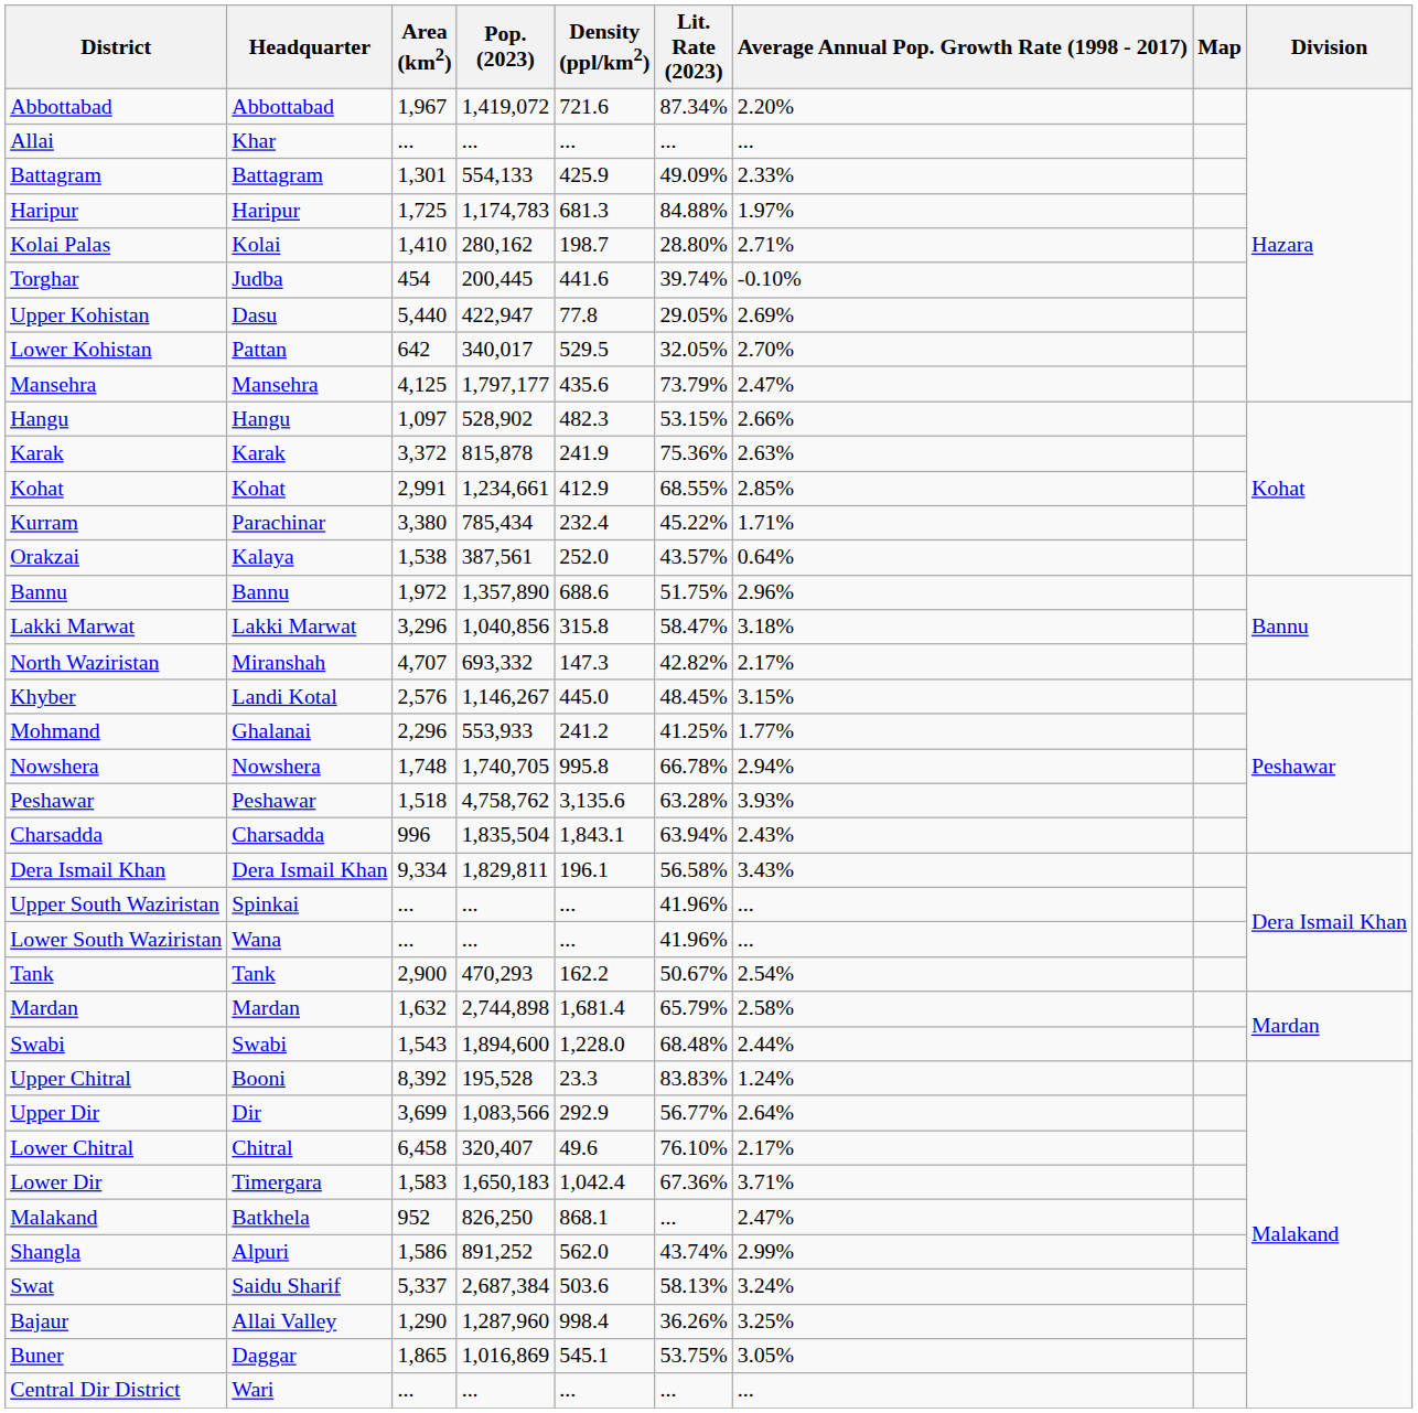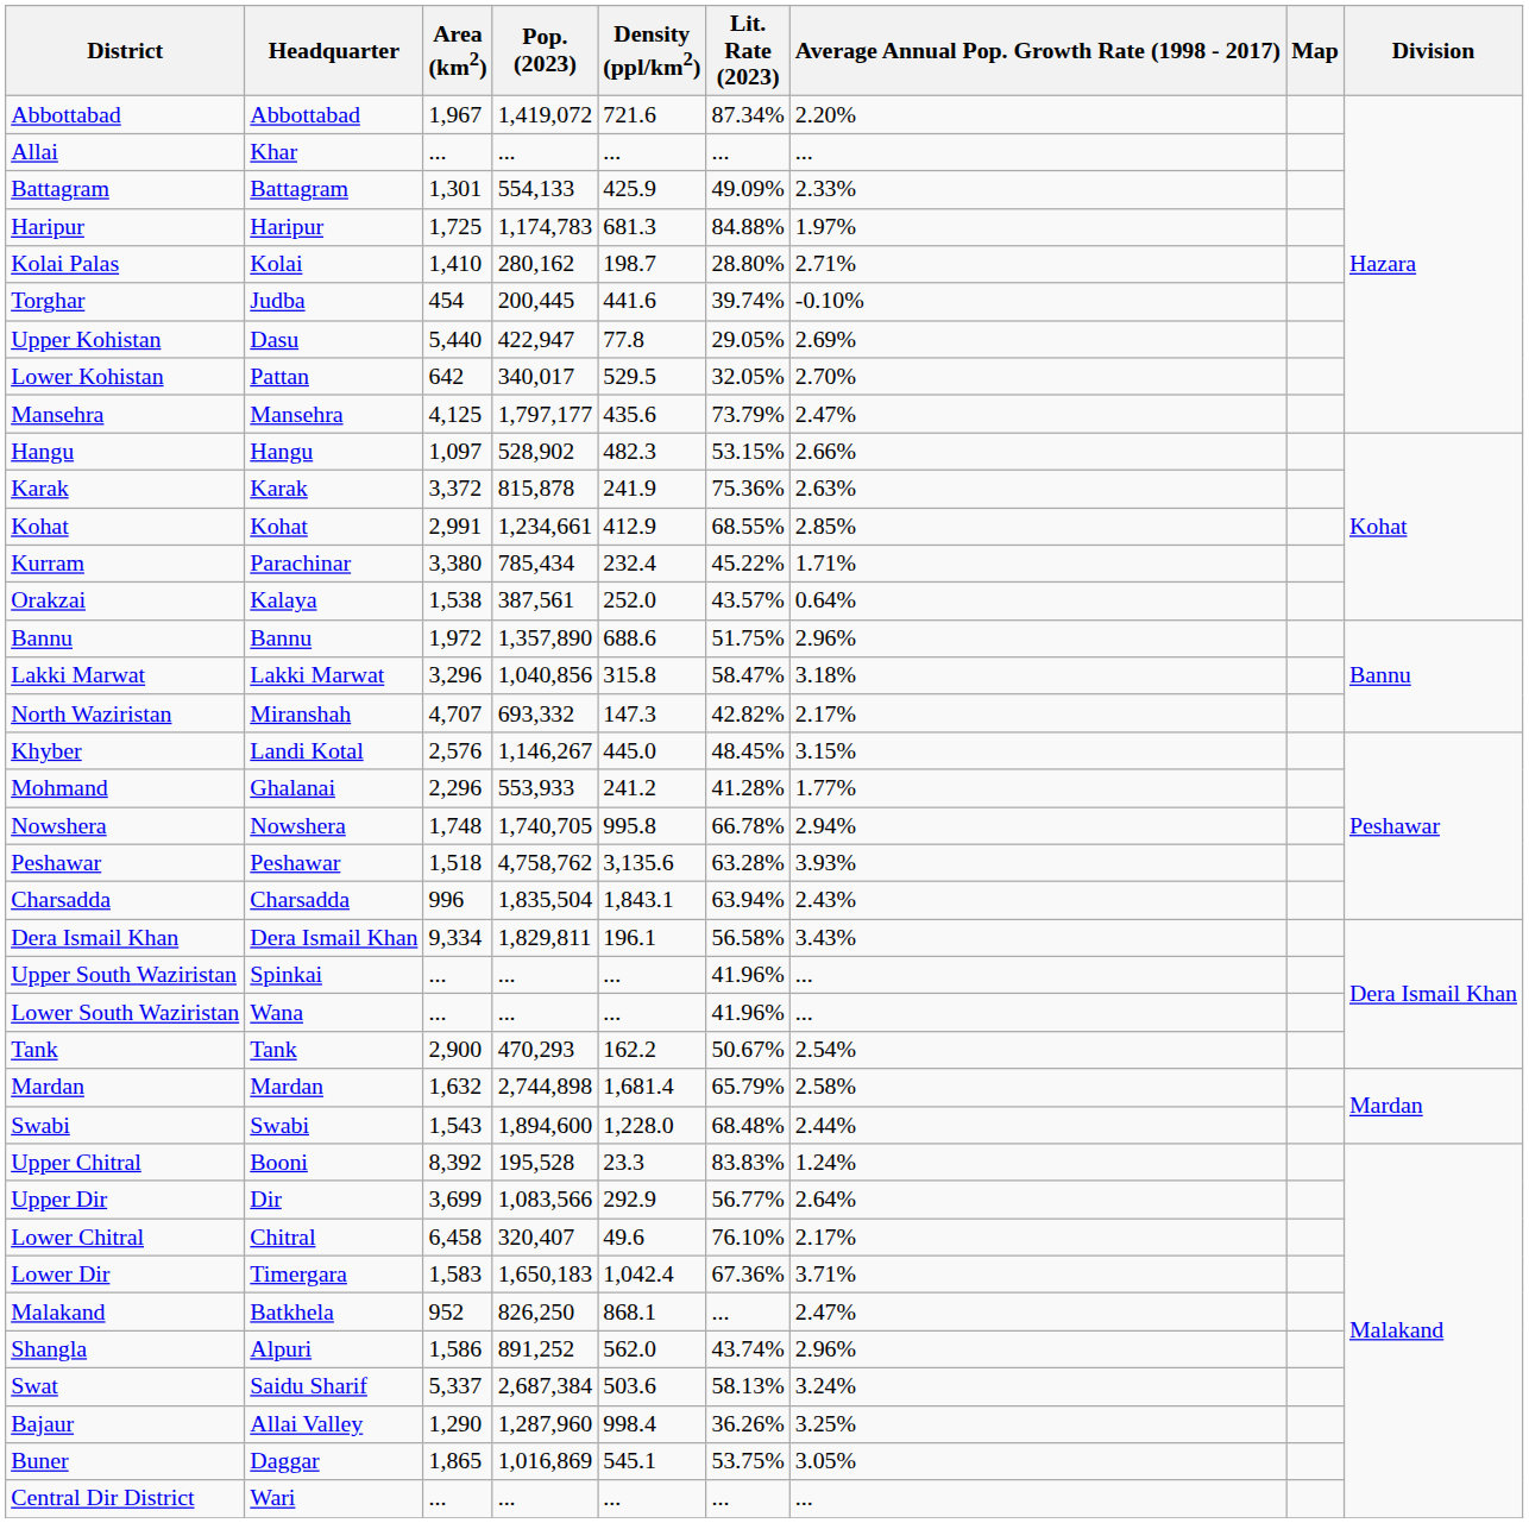 <table class="wikitable sortable static-row-numbers static-row-header-hash" style="text-align:left">
 <tr>
 <th scope="col">District</th>
 <th scope="col">Headquarter</th>
 <th scope="col">Area<br>(km<sup>2</sup>)<br></th>
 <th scope="col">Pop.<br>(2023)<br></th>
 <th scope="col">Density<br>(ppl/km<sup>2</sup>)<br></th>
 <th>Lit.<br>Rate<br>(2023)<br></th>
 <th>Average Annual Pop. Growth Rate (1998 - 2017)</th>
 <th>Map</th>
 <th scope="col">Division</th>
 </tr>
 <tr>
 <td><a href='#'>Abbottabad</a></td>
 <td><a href='#'>Abbottabad</a></td>
 <td>1,967</td>
 <td>1,419,072</td>
 <td>721.6</td>
 <td>87.34%</td>
 <td>2.20% </td>
 <td></td>
 <td rowspan="9"><a href='#'>Hazara</a></td>
 </tr>
 <tr>
 <td><a href='#'>Allai</a></td>
 <td><a href='#'>Khar</a></td>
 <td>...</td>
 <td>...</td>
 <td>...</td>
 <td>...</td>
 <td>...</td>
 <td></td>
 </tr>
 <tr>
 <td><a href='#'>Battagram</a></td>
 <td><a href='#'>Battagram</a></td>
 <td>1,301</td>
 <td>554,133</td>
 <td>425.9</td>
 <td>49.09%</td>
 <td>2.33% </td>
 <td></td>
 </tr>
 <tr>
 <td><a href='#'>Haripur</a></td>
 <td><a href='#'>Haripur</a></td>
 <td>1,725</td>
 <td>1,174,783</td>
 <td>681.3</td>
 <td>84.88%</td>
 <td>1.97% </td>
 <td></td>
 </tr>
 <tr>
 <td><a href='#'>Kolai Palas</a></td>
 <td><a href='#'>Kolai</a></td>
 <td>1,410</td>
 <td>280,162</td>
 <td>198.7</td>
 <td>28.80%</td>
 <td>2.71% </td>
 <td></td>
 </tr>
 <tr>
 <td><a href='#'>Torghar</a></td>
 <td><a href='#'>Judba</a></td>
 <td>454</td>
 <td>200,445</td>
 <td>441.6</td>
 <td>39.74%</td>
 <td>-0.10% </td>
 <td></td>
 </tr>
 <tr>
 <td><a href='#'>Upper Kohistan</a></td>
 <td><a href='#'>Dasu</a></td>
 <td>5,440</td>
 <td>422,947</td>
 <td>77.8</td>
 <td>29.05%</td>
 <td>2.69% </td>
 <td></td>
 </tr>
 <tr>
 <td><a href='#'>Lower Kohistan</a></td>
 <td><a href='#'>Pattan</a></td>
 <td>642</td>
 <td>340,017</td>
 <td>529.5</td>
 <td>32.05%</td>
 <td>2.70% </td>
 <td></td>
 </tr>
 <tr>
 <td><a href='#'>Mansehra</a></td>
 <td><a href='#'>Mansehra</a></td>
 <td>4,125</td>
 <td>1,797,177</td>
 <td>435.6</td>
 <td>73.79%</td>
 <td>2.47% </td>
 <td></td>
 </tr>
 <tr>
 <td><a href='#'>Hangu</a></td>
 <td><a href='#'>Hangu</a></td>
 <td>1,097</td>
 <td>528,902</td>
 <td>482.3</td>
 <td>53.15%</td>
 <td>2.66% </td>
 <td></td>
 <td rowspan="5"><a href='#'>Kohat</a></td>
 </tr>
 <tr>
 <td><a href='#'>Karak</a></td>
 <td><a href='#'>Karak</a></td>
 <td>3,372</td>
 <td>815,878</td>
 <td>241.9</td>
 <td>75.36%</td>
 <td>2.63% </td>
 <td></td>
 </tr>
 <tr>
 <td><a href='#'>Kohat</a></td>
 <td><a href='#'>Kohat</a></td>
 <td>2,991</td>
 <td>1,234,661</td>
 <td>412.9</td>
 <td>68.55%</td>
 <td>2.85% </td>
 <td></td>
 </tr>
 <tr>
 <td><a href='#'>Kurram</a></td>
 <td><a href='#'>Parachinar</a></td>
 <td>3,380</td>
 <td>785,434</td>
 <td>232.4</td>
 <td>45.22%</td>
 <td>1.71% </td>
 <td></td>
 </tr>
 <tr>
 <td><a href='#'>Orakzai</a></td>
 <td><a href='#'>Kalaya</a></td>
 <td>1,538</td>
 <td>387,561</td>
 <td>252.0</td>
 <td>43.57%</td>
 <td>0.64% </td>
 <td></td>
 </tr>
 <tr>
 <td><a href='#'>Bannu</a></td>
 <td><a href='#'>Bannu</a></td>
 <td>1,972</td>
 <td>1,357,890</td>
 <td>688.6</td>
 <td>51.75%</td>
 <td>2.96% </td>
 <td></td>
 <td rowspan="3"><a href='#'>Bannu</a></td>
 </tr>
 <tr>
 <td><a href='#'>Lakki Marwat</a></td>
 <td><a href='#'>Lakki Marwat</a></td>
 <td>3,296</td>
 <td>1,040,856</td>
 <td>315.8</td>
 <td>58.47%</td>
 <td>3.18% </td>
 <td></td>
 </tr>
 <tr>
 <td><a href='#'>North Waziristan</a></td>
 <td><a href='#'>Miranshah</a></td>
 <td>4,707</td>
 <td>693,332</td>
 <td>147.3</td>
 <td>42.82%</td>
 <td>2.17% </td>
 <td></td>
 </tr>
 <tr>
 <td><a href='#'>Khyber</a></td>
 <td><a href='#'>Landi Kotal</a></td>
 <td>2,576</td>
 <td>1,146,267</td>
 <td>445.0</td>
 <td>48.45%</td>
 <td>3.15% </td>
 <td></td>
 <td rowspan="5"><a href='#'>Peshawar</a></td>
 </tr>
 <tr>
 <td><a href='#'>Mohmand</a></td>
 <td><a href='#'>Ghalanai</a></td>
 <td>2,296</td>
 <td>553,933</td>
 <td>241.2</td>
-<td>41.25%</td>
+<td>41.28%</td>
 <td>1.77% </td>
 <td></td>
 </tr>
 <tr>
 <td><a href='#'>Nowshera</a></td>
 <td><a href='#'>Nowshera</a></td>
 <td>1,748</td>
 <td>1,740,705</td>
 <td>995.8</td>
 <td>66.78%</td>
 <td>2.94% </td>
 <td></td>
 </tr>
 <tr>
 <td><a href='#'>Peshawar</a></td>
 <td><a href='#'>Peshawar</a></td>
 <td>1,518</td>
 <td>4,758,762</td>
 <td>3,135.6</td>
 <td>63.28%</td>
 <td>3.93% </td>
 <td></td>
 </tr>
 <tr>
 <td><a href='#'>Charsadda</a></td>
 <td><a href='#'>Charsadda</a></td>
 <td>996</td>
 <td>1,835,504</td>
 <td>1,843.1</td>
 <td>63.94%</td>
 <td>2.43% </td>
 <td></td>
 </tr>
 <tr>
 <td><a href='#'>Dera Ismail Khan</a></td>
 <td><a href='#'>Dera Ismail Khan</a></td>
 <td>9,334</td>
 <td>1,829,811</td>
 <td>196.1</td>
 <td>56.58%</td>
 <td>3.43% </td>
 <td></td>
 <td rowspan="4"><a href='#'>Dera Ismail Khan</a></td>
 </tr>
 <tr>
 <td><a href='#'>Upper South Waziristan</a></td>
 <td><a href='#'>Spinkai</a></td>
 <td>...</td>
 <td>...</td>
 <td>...</td>
 <td>41.96%</td>
 <td>...</td>
 <td></td>
 </tr>
 <tr>
 <td><a href='#'>Lower South Waziristan</a></td>
 <td><a href='#'>Wana</a></td>
 <td>...</td>
 <td>...</td>
 <td>...</td>
 <td>41.96%</td>
 <td>...</td>
 <td></td>
 </tr>
 <tr>
 <td><a href='#'>Tank</a></td>
 <td><a href='#'>Tank</a></td>
 <td>2,900</td>
 <td>470,293</td>
 <td>162.2</td>
 <td>50.67%</td>
 <td>2.54% </td>
 <td></td>
 </tr>
 <tr>
 <td><a href='#'>Mardan</a></td>
 <td><a href='#'>Mardan</a></td>
 <td>1,632</td>
 <td>2,744,898</td>
 <td>1,681.4</td>
 <td>65.79%</td>
 <td>2.58% </td>
 <td></td>
 <td rowspan="2"><a href='#'>Mardan</a></td>
 </tr>
 <tr>
 <td><a href='#'>Swabi</a></td>
 <td><a href='#'>Swabi</a></td>
 <td>1,543</td>
 <td>1,894,600</td>
 <td>1,228.0</td>
 <td>68.48%</td>
 <td>2.44% </td>
 <td></td>
 </tr>
 <tr>
 <td><a href='#'>Upper Chitral</a></td>
 <td><a href='#'>Booni</a></td>
 <td>8,392</td>
 <td>195,528</td>
 <td>23.3</td>
 <td>83.83%</td>
 <td>1.24% </td>
 <td></td>
 <td rowspan="10"><a href='#'>Malakand</a></td>
 </tr>
 <tr>
 <td><a href='#'>Upper Dir</a></td>
 <td><a href='#'>Dir</a></td>
 <td>3,699</td>
 <td>1,083,566</td>
 <td>292.9</td>
 <td>56.77%</td>
 <td>2.64% </td>
 <td></td>
 </tr>
 <tr>
 <td><a href='#'>Lower Chitral</a></td>
 <td><a href='#'>Chitral</a></td>
 <td>6,458</td>
 <td>320,407</td>
 <td>49.6</td>
 <td>76.10%</td>
 <td>2.17% </td>
 <td></td>
 </tr>
 <tr>
 <td><a href='#'>Lower Dir</a></td>
 <td><a href='#'>Timergara</a></td>
 <td>1,583</td>
 <td>1,650,183</td>
 <td>1,042.4</td>
 <td>67.36%</td>
 <td>3.71% </td>
 <td></td>
 </tr>
 <tr>
 <td><a href='#'>Malakand</a></td>
 <td><a href='#'>Batkhela</a></td>
 <td>952</td>
 <td>826,250</td>
 <td>868.1</td>
 <td>...</td>
 <td>2.47% </td>
 <td></td>
 </tr>
 <tr>
 <td><a href='#'>Shangla</a></td>
 <td><a href='#'>Alpuri</a></td>
 <td>1,586</td>
 <td>891,252</td>
 <td>562.0</td>
 <td>43.74%</td>
-<td>2.99% </td>
+<td>2.96% </td>
 <td></td>
 </tr>
 <tr>
 <td><a href='#'>Swat</a></td>
 <td><a href='#'>Saidu Sharif</a></td>
 <td>5,337</td>
 <td>2,687,384</td>
 <td>503.6</td>
 <td>58.13%</td>
 <td>3.24% </td>
 <td></td>
 </tr>
 <tr>
 <td><a href='#'>Bajaur</a></td>
 <td><a href='#'>Allai Valley</a></td>
 <td>1,290</td>
 <td>1,287,960</td>
 <td>998.4</td>
 <td>36.26%</td>
 <td>3.25% </td>
 <td></td>
 </tr>
 <tr>
 <td><a href='#'>Buner</a></td>
 <td><a href='#'>Daggar</a></td>
 <td>1,865</td>
 <td>1,016,869</td>
 <td>545.1</td>
 <td>53.75%</td>
 <td>3.05% </td>
 <td></td>
 </tr>
 <tr>
 <td><a href='#'>Central Dir District</a></td>
 <td><a href='#'>Wari</a></td>
 <td>...</td>
 <td>...</td>
 <td>...</td>
 <td>...</td>
 <td>...</td>
 <td></td>
 </tr>
 </table>
